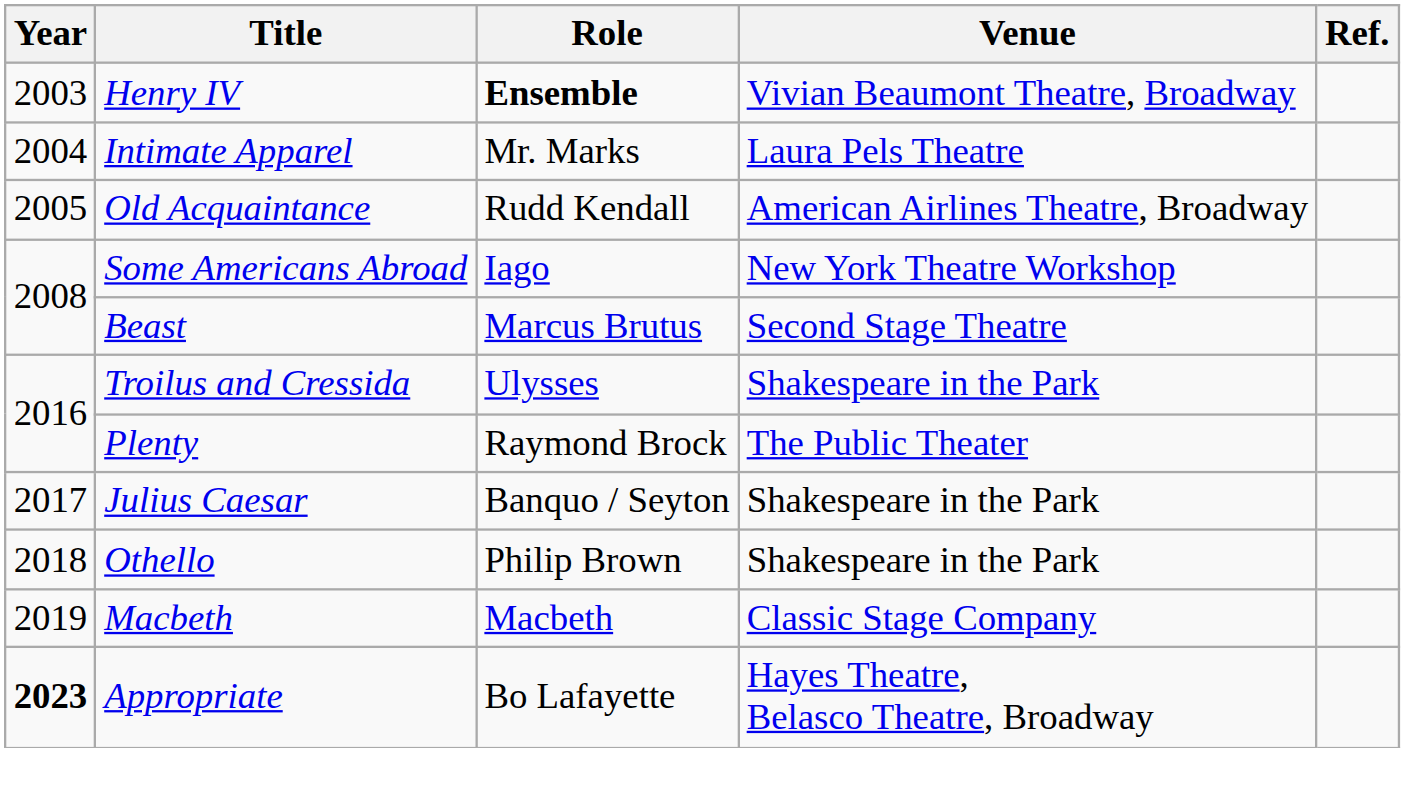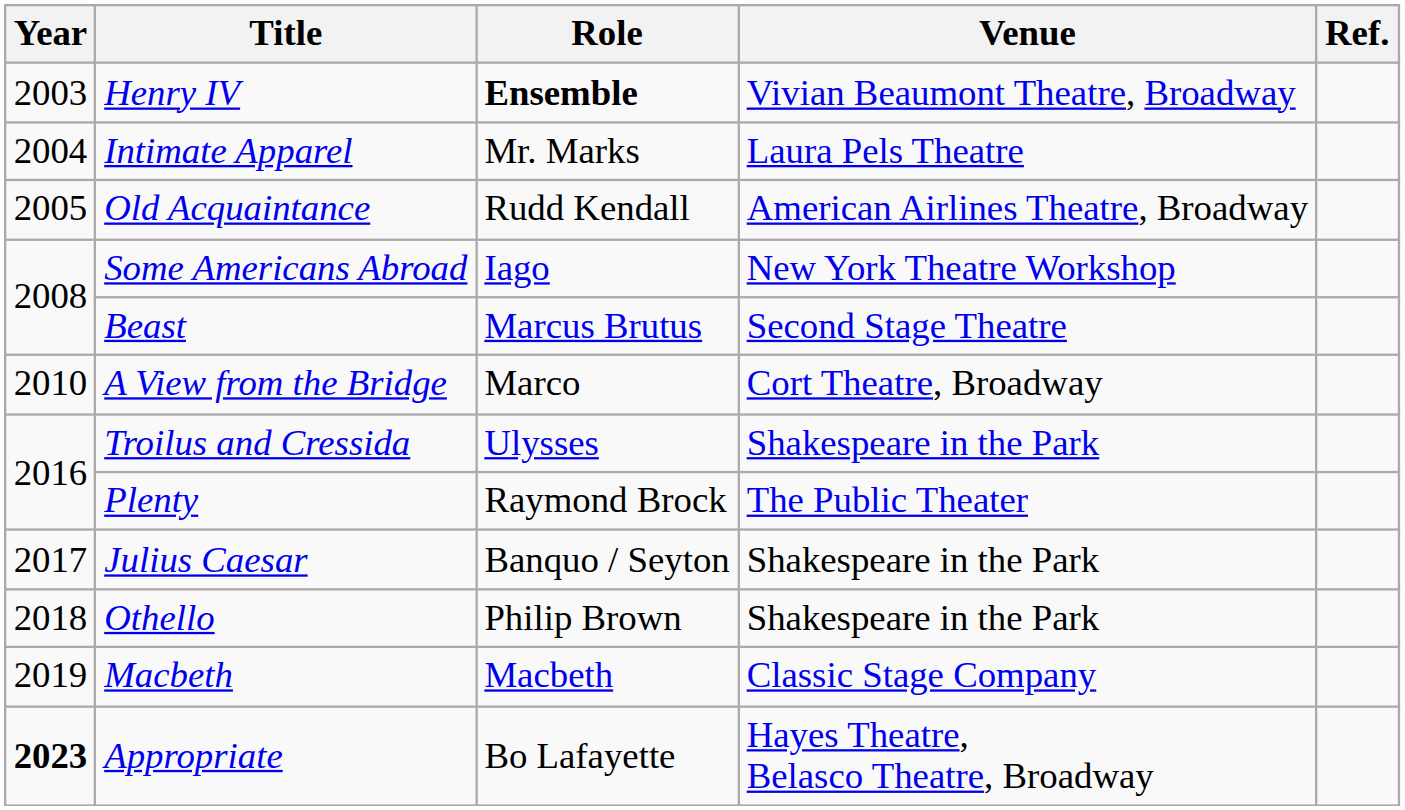 <table class="wikitable sortable">
 <tr>
 <th>Year</th>
 <th>Title</th>
 <th>Role</th>
 <th>Venue</th>
 <th class="unsortable">Ref.</th>
 </tr>
 <tr>
 <td>2003</td>
 <td><em><a href='#'>Henry IV</a></em></td>
 <td><strong>Ensemble</strong></td>
 <td><a href='#'>Vivian Beaumont Theatre</a>, <a href='#'>Broadway</a></td>
 <td></td>
 </tr>
 <tr>
 <td>2004</td>
 <td><em><a href='#'>Intimate Apparel</a></em></td>
 <td>Mr. Marks</td>
 <td><a href='#'>Laura Pels Theatre</a></td>
 <td></td>
 </tr>
 <tr>
 <td>2005</td>
 <td><em><a href='#'>Old Acquaintance</a></em></td>
 <td>Rudd Kendall</td>
 <td><a href='#'>American Airlines Theatre</a>, Broadway</td>
 <td></td>
 </tr>
 <tr>
 <td rowspan="2">2008</td>
 <td><em><a href='#'>Some Americans Abroad</a></em></td>
 <td><a href='#'>Iago</a></td>
 <td><a href='#'>New York Theatre Workshop</a></td>
 <td></td>
 </tr>
 <tr>
 <td><em><a href='#'>Beast</a></em></td>
 <td><a href='#'>Marcus Brutus</a></td>
 <td><a href='#'>Second Stage Theatre</a></td>
+<td></td>
+</tr>
+<tr>
+<td>2010</td>
+<td><em><a href='#'>A View from the Bridge</a></em></td>
+<td>Marco</td>
+<td><a href='#'>Cort Theatre</a>, Broadway</td>
 <td></td>
 </tr>
 <tr>
 <td rowspan="2">2016</td>
 <td><em><a href='#'>Troilus and Cressida</a></em></td>
 <td><a href='#'>Ulysses</a></td>
 <td><a href='#'>Shakespeare in the Park</a></td>
 <td></td>
 </tr>
 <tr>
 <td><em><a href='#'>Plenty</a></em></td>
 <td>Raymond Brock</td>
 <td><a href='#'>The Public Theater</a></td>
 <td></td>
 </tr>
 <tr>
 <td>2017</td>
 <td><em><a href='#'>Julius Caesar</a></em></td>
 <td>Banquo / Seyton</td>
 <td>Shakespeare in the Park</td>
 <td></td>
 </tr>
 <tr>
 <td>2018</td>
 <td><em><a href='#'>Othello</a></em></td>
 <td>Philip Brown</td>
 <td>Shakespeare in the Park</td>
 <td></td>
 </tr>
 <tr>
 <td>2019</td>
 <td><em><a href='#'>Macbeth</a></em></td>
 <td><a href='#'>Macbeth</a></td>
 <td><a href='#'>Classic Stage Company</a></td>
 <td></td>
 </tr>
 <tr>
 <td><strong>2023</strong></td>
 <td><em><a href='#'>Appropriate</a></em></td>
 <td>Bo Lafayette</td>
 <td><a href='#'>Hayes Theatre</a>,<br><a href='#'>Belasco Theatre</a>, Broadway</td>
 <td></td>
 </tr>
 </table>
